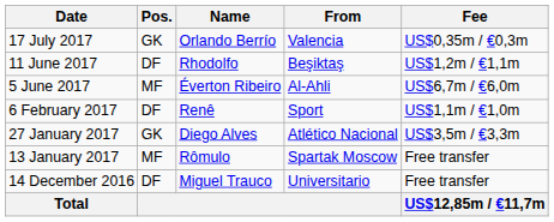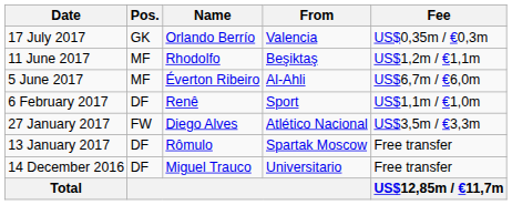 <table class="wikitable">
 <tr>
 <th>Date</th>
 <th>Pos.</th>
 <th>Name</th>
 <th>From</th>
 <th>Fee</th>
 </tr>
 <tr>
 <td>17 July 2017</td>
 <td>GK</td>
 <td> <a href='#'>Orlando Berrío</a></td>
 <td> <a href='#'>Valencia</a></td>
 <td><a href='#'>US$</a>0,35m / <a href='#'>€</a>0,3m</td>
 </tr>
 <tr>
 <td>11 June 2017</td>
-<td>DF</td>
+<td>MF</td>
 <td> <a href='#'>Rhodolfo</a></td>
 <td> <a href='#'>Beşiktaş</a></td>
 <td><a href='#'>US$</a>1,2m / <a href='#'>€</a>1,1m</td>
 </tr>
 <tr>
 <td>5 June 2017</td>
 <td>MF</td>
 <td> <a href='#'>Éverton Ribeiro</a></td>
 <td> <a href='#'>Al-Ahli</a></td>
 <td><a href='#'>US$</a>6,7m / <a href='#'>€</a>6,0m</td>
 </tr>
 <tr>
 <td>6 February 2017</td>
 <td>DF</td>
 <td> <a href='#'>Renê</a></td>
 <td> <a href='#'>Sport</a></td>
 <td><a href='#'>US$</a>1,1m / <a href='#'>€</a>1,0m</td>
 </tr>
 <tr>
 <td>27 January 2017</td>
-<td>GK</td>
+<td>FW</td>
 <td> <a href='#'>Diego Alves</a></td>
 <td> <a href='#'>Atlético Nacional</a></td>
 <td><a href='#'>US$</a>3,5m / <a href='#'>€</a>3,3m</td>
 </tr>
 <tr>
 <td>13 January 2017</td>
-<td>MF</td>
+<td>DF</td>
 <td> <a href='#'>Rômulo</a></td>
 <td> <a href='#'>Spartak Moscow</a></td>
 <td>Free transfer</td>
 </tr>
 <tr>
 <td>14 December 2016</td>
 <td>DF</td>
 <td> <a href='#'>Miguel Trauco</a></td>
 <td> <a href='#'>Universitario</a></td>
 <td>Free transfer</td>
 </tr>
 <tr>
 <th>Total</th>
 <th colspan="3"></th>
 <th><a href='#'>US$</a>12,85m / <a href='#'>€</a>11,7m</th>
 </tr>
 </table>
